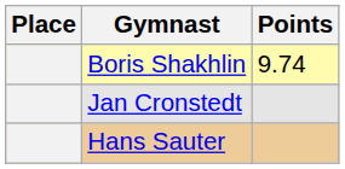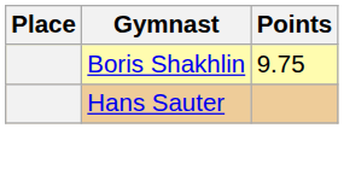 <table class="wikitable sortable">
 <tr>
 <th>Place</th>
 <th>Gymnast</th>
 <th>Points</th>
 </tr>
 <tr align="left" valign="top" bgcolor=fffcaf>
 <th></th>
 <td align="left"> <a href='#'>Boris Shakhlin</a></td>
-<td align="left">9.74</td>
-</tr>
-<tr align="left" valign="top" bgcolor=e5e5e5>
-<th></th>
-<td align="left"> <a href='#'>Jan Cronstedt</a></td>
-<td align="left"></td>
+<td align="left">9.75</td>
 </tr>
 <tr align="left" valign="top" bgcolor=eecc99>
 <th></th>
 <td align="left"> <a href='#'>Hans Sauter</a></td>
 <td align="left"></td>
 </tr>
 </table>
